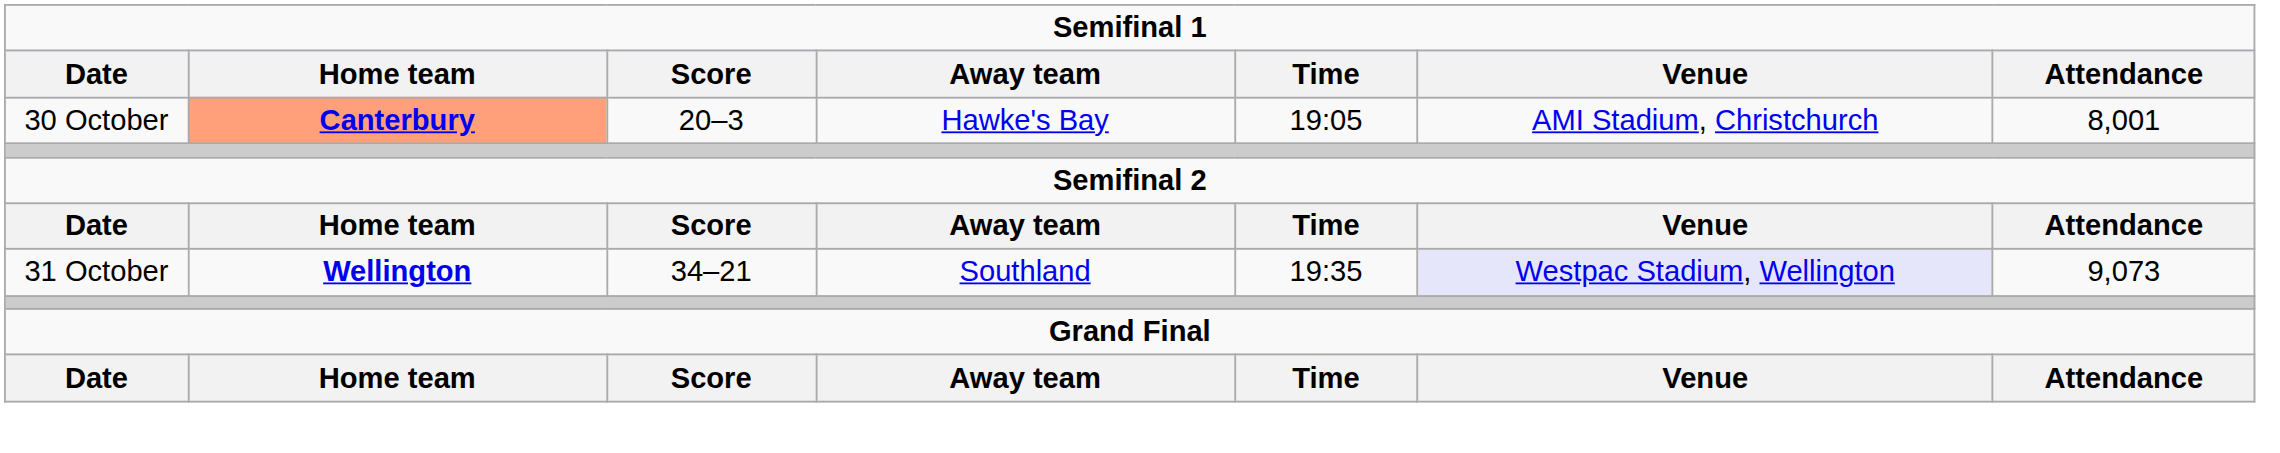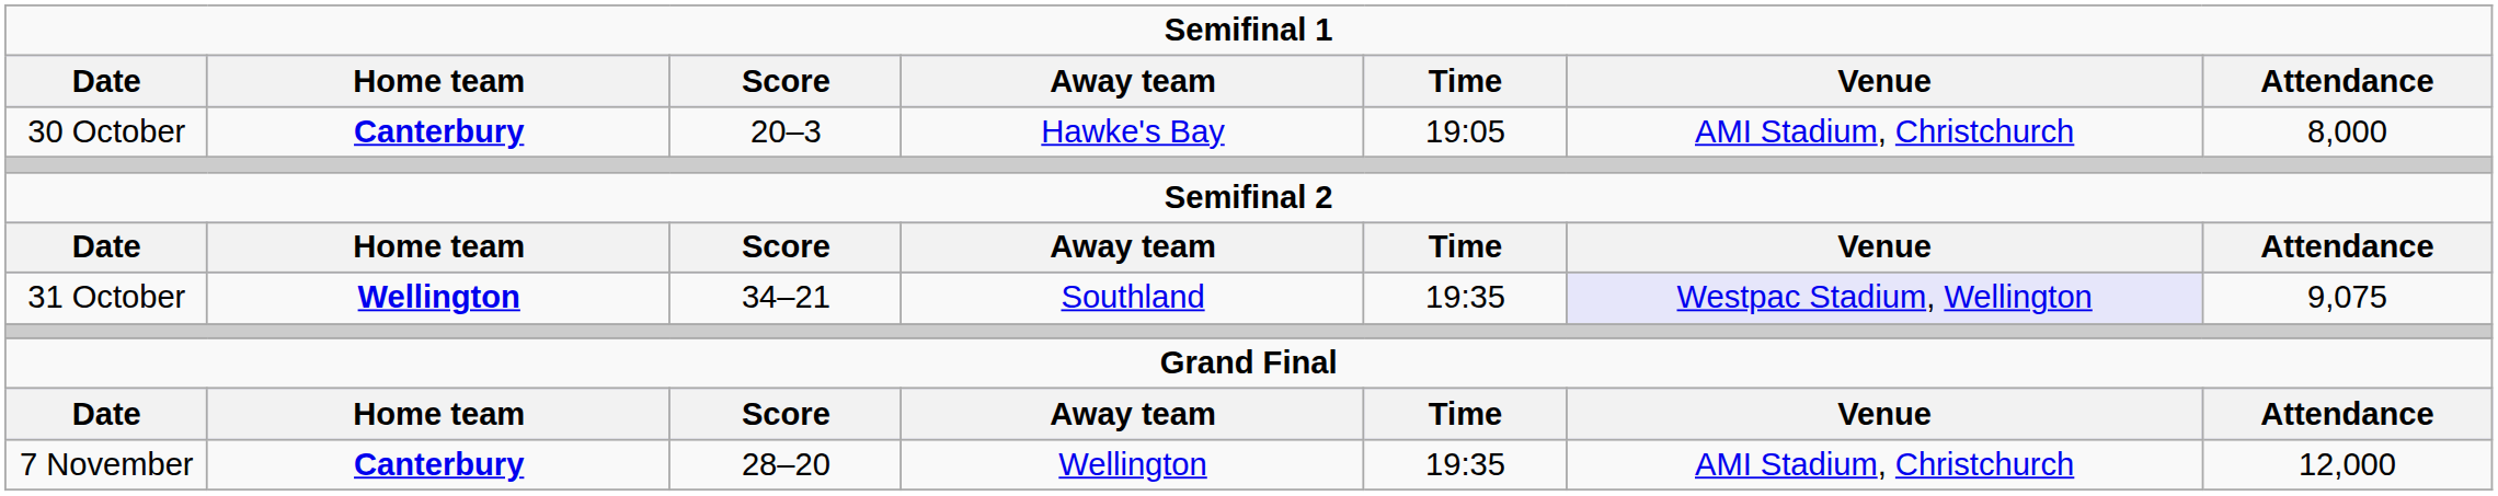 <table class="wikitable" style="text-align:center">
 <tr>
 <td colspan=7><strong>Semifinal 1</strong></td>
 </tr>
 <tr bgcolor=#ccccff>
 <th width=7%>Date</th>
 <th width=16%>Home team</th>
 <th width=8%>Score</th>
 <th width=16%>Away team</th>
 <th width=7%>Time</th>
 <th width=22%>Venue</th>
 <th width=10%>Attendance</th>
 </tr>
 <tr>
 <td>30 October</td>
-<td style="background: lightsalmon;"><strong><a href='#'>Canterbury</a></strong></td>
+<td><strong><a href='#'>Canterbury</a></strong></td>
 <td>20–3</td>
 <td><a href='#'>Hawke's Bay</a></td>
 <td>19:05</td>
 <td><a href='#'>AMI Stadium</a>, <a href='#'>Christchurch</a></td>
-<td>8,001</td>
+<td>8,000</td>
 </tr>
 <tr>
 <td colspan=7 bgcolor=#cccccc></td>
 </tr>
 <tr>
 <td colspan=7><strong>Semifinal 2</strong></td>
 </tr>
 <tr bgcolor=#ccccff>
 <th width=7%>Date</th>
 <th width=16%>Home team</th>
 <th width=8%>Score</th>
 <th width=16%>Away team</th>
 <th width=7%>Time</th>
 <th width=22%>Venue</th>
 <th width=10%>Attendance</th>
 </tr>
 <tr>
 <td>31 October</td>
 <td><strong><a href='#'>Wellington</a></strong></td>
 <td>34–21</td>
 <td><a href='#'>Southland</a></td>
 <td>19:35</td>
 <td style="background: lavender;"><a href='#'>Westpac Stadium</a>, <a href='#'>Wellington</a></td>
-<td>9,073</td>
+<td>9,075</td>
 </tr>
 <tr>
 <td colspan=7 bgcolor=#cccccc></td>
 </tr>
 <tr>
 <td colspan=7><strong>Grand Final</strong></td>
 </tr>
 <tr bgcolor=#ccccff>
 <th width=7%>Date</th>
 <th width=16%>Home team</th>
 <th width=8%>Score</th>
 <th width=16%>Away team</th>
 <th width=7%>Time</th>
 <th width=22%>Venue</th>
 <th width=10%>Attendance</th>
 </tr>
+<tr>
+<td>7 November</td>
+<td><strong><a href='#'>Canterbury</a></strong></td>
+<td>28–20</td>
+<td><a href='#'>Wellington</a></td>
+<td>19:35</td>
+<td><a href='#'>AMI Stadium</a>, <a href='#'>Christchurch</a></td>
+<td>12,000</td>
+</tr>
 </table>
